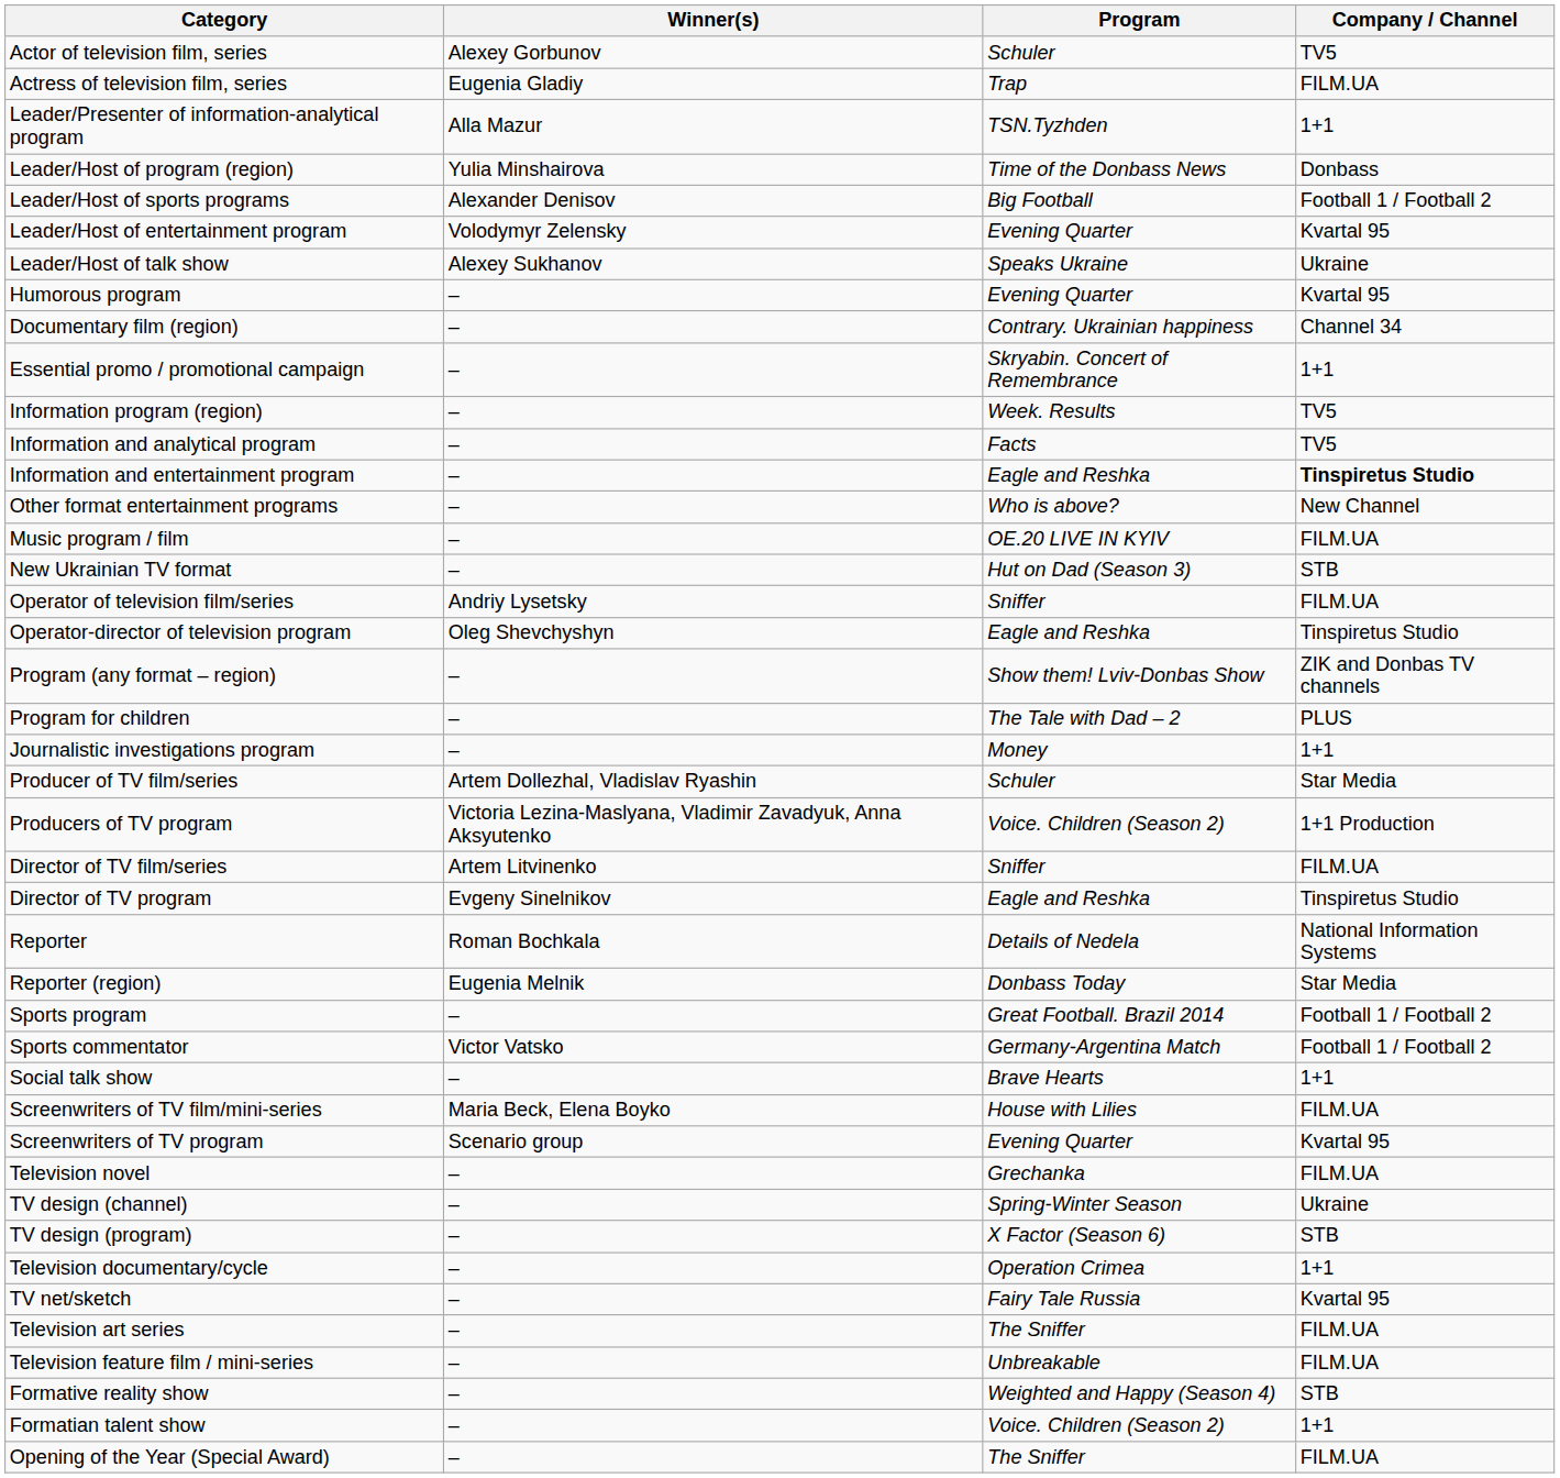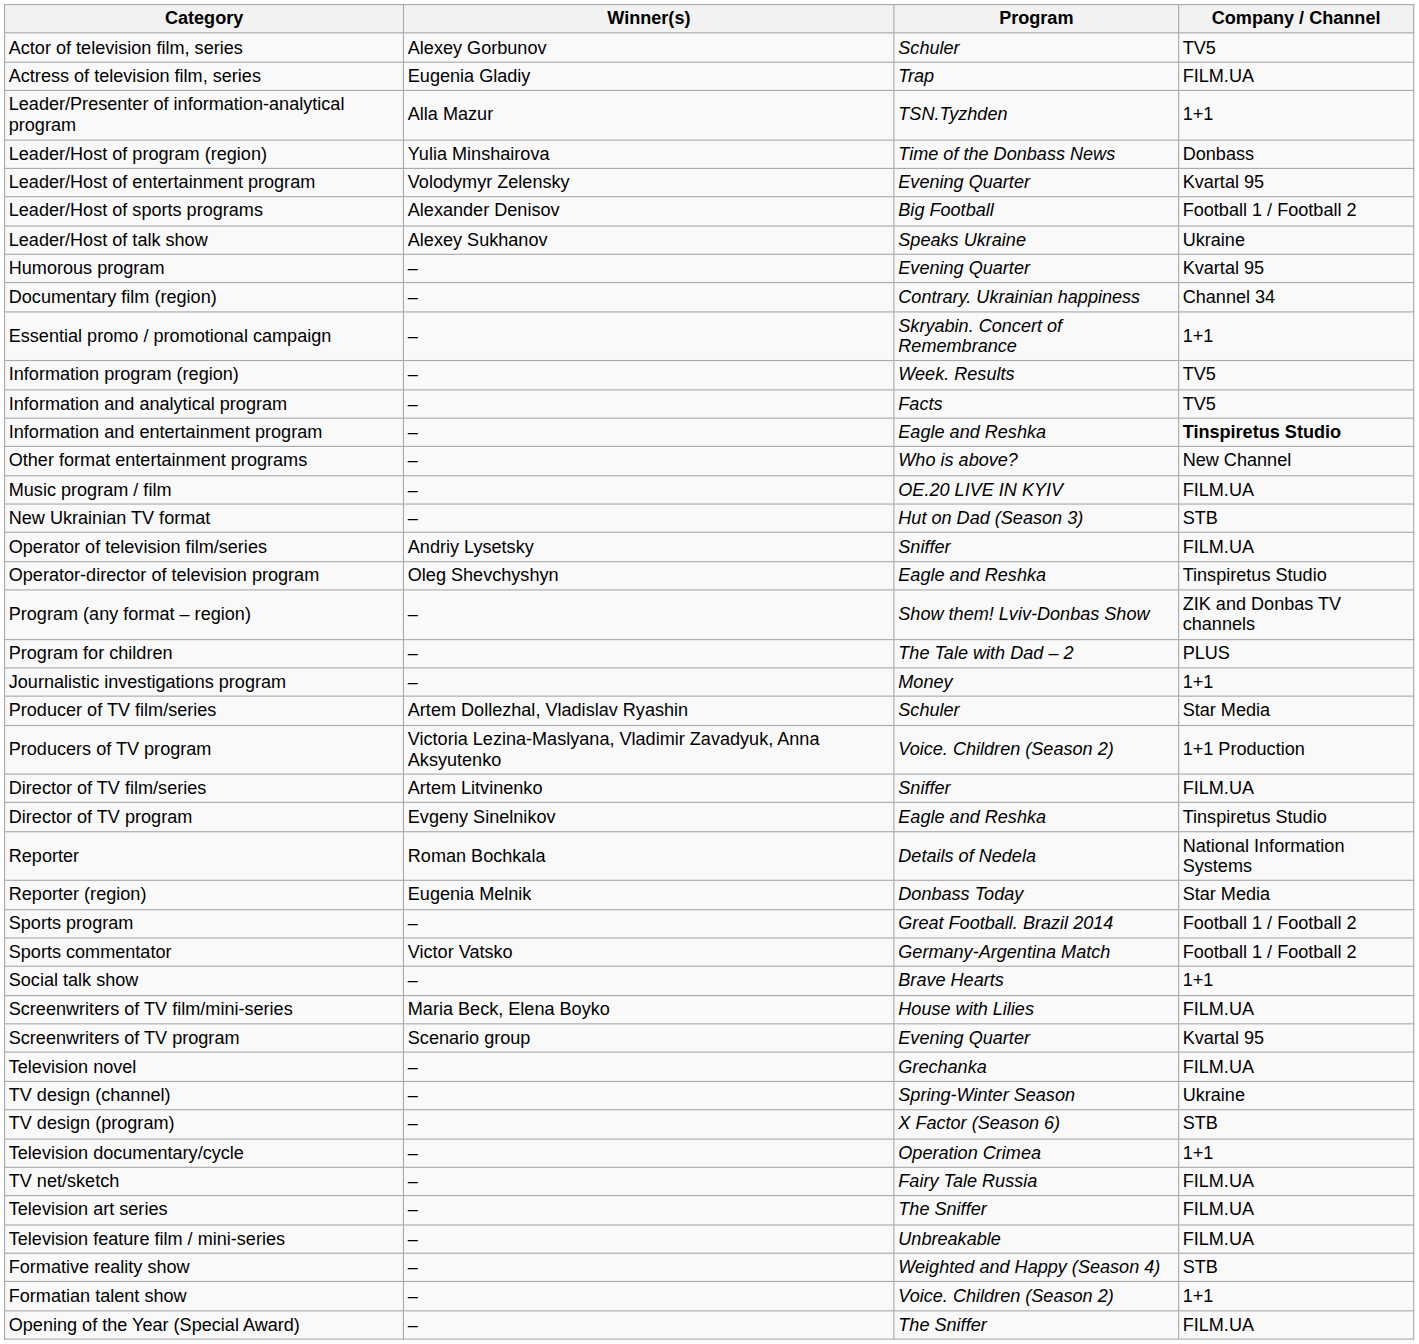 <table class="wikitable">
 <tr>
 <th>Category</th>
 <th>Winner(s)</th>
 <th>Program</th>
 <th>Company / Channel</th>
 </tr>
 <tr>
 <td>Actor of television film, series</td>
 <td>Alexey Gorbunov</td>
 <td><em>Schuler</em></td>
 <td>TV5</td>
 </tr>
 <tr>
 <td>Actress of television film, series</td>
 <td>Eugenia Gladiy</td>
 <td><em>Trap</em></td>
 <td>FILM.UA</td>
 </tr>
 <tr>
 <td>Leader/Presenter of information-analytical program</td>
 <td>Alla Mazur</td>
 <td><em>TSN.Tyzhden</em></td>
 <td>1+1</td>
 </tr>
 <tr>
 <td>Leader/Host of program (region)</td>
 <td>Yulia Minshairova</td>
 <td><em>Time of the Donbass News</em></td>
 <td>Donbass</td>
 </tr>
 <tr>
+<td>Leader/Host of entertainment program</td>
+<td>Volodymyr Zelensky</td>
+<td><em>Evening Quarter</em></td>
+<td>Kvartal 95</td>
+</tr>
+<tr>
 <td>Leader/Host of sports programs</td>
 <td>Alexander Denisov</td>
 <td><em>Big Football</em></td>
 <td>Football 1 / Football 2</td>
-</tr>
-<tr>
-<td>Leader/Host of entertainment program</td>
-<td>Volodymyr Zelensky</td>
-<td><em>Evening Quarter</em></td>
-<td>Kvartal 95</td>
 </tr>
 <tr>
 <td>Leader/Host of talk show</td>
 <td>Alexey Sukhanov</td>
 <td><em>Speaks Ukraine</em></td>
 <td>Ukraine</td>
 </tr>
 <tr>
 <td>Humorous program</td>
 <td>–</td>
 <td><em>Evening Quarter</em></td>
 <td>Kvartal 95</td>
 </tr>
 <tr>
 <td>Documentary film (region)</td>
 <td>–</td>
 <td><em>Contrary. Ukrainian happiness</em></td>
 <td>Channel 34</td>
 </tr>
 <tr>
 <td>Essential promo / promotional campaign</td>
 <td>–</td>
 <td><em>Skryabin. Concert of Remembrance</em></td>
 <td>1+1</td>
 </tr>
 <tr>
 <td>Information program (region)</td>
 <td>–</td>
 <td><em>Week. Results</em></td>
 <td>TV5</td>
 </tr>
 <tr>
 <td>Information and analytical program</td>
 <td>–</td>
 <td><em>Facts</em></td>
 <td>TV5</td>
 </tr>
 <tr>
 <td>Information and entertainment program</td>
 <td>–</td>
 <td><em>Eagle and Reshka</em></td>
 <td><strong>Tinspiretus Studio</strong></td>
 </tr>
 <tr>
 <td>Other format entertainment programs</td>
 <td>–</td>
 <td><em>Who is above?</em></td>
 <td>New Channel</td>
 </tr>
 <tr>
 <td>Music program / film</td>
 <td>–</td>
 <td><em>OE.20 LIVE IN KYIV</em></td>
 <td>FILM.UA</td>
 </tr>
 <tr>
 <td>New Ukrainian TV format</td>
 <td>–</td>
 <td><em>Hut on Dad (Season 3)</em></td>
 <td>STB</td>
 </tr>
 <tr>
 <td>Operator of television film/series</td>
 <td>Andriy Lysetsky</td>
 <td><em>Sniffer</em></td>
 <td>FILM.UA</td>
 </tr>
 <tr>
 <td>Operator-director of television program</td>
 <td>Oleg Shevchyshyn</td>
 <td><em>Eagle and Reshka</em></td>
 <td>Tinspiretus Studio</td>
 </tr>
 <tr>
 <td>Program (any format – region)</td>
 <td>–</td>
 <td><em>Show them! Lviv-Donbas Show</em></td>
 <td>ZIK and Donbas TV channels</td>
 </tr>
 <tr>
 <td>Program for children</td>
 <td>–</td>
 <td><em>The Tale with Dad – 2</em></td>
 <td>PLUS</td>
 </tr>
 <tr>
 <td>Journalistic investigations program</td>
 <td>–</td>
 <td><em>Money</em></td>
 <td>1+1</td>
 </tr>
 <tr>
 <td>Producer of TV film/series</td>
 <td>Artem Dollezhal, Vladislav Ryashin</td>
 <td><em>Schuler</em></td>
 <td>Star Media</td>
 </tr>
 <tr>
 <td>Producers of TV program</td>
 <td>Victoria Lezina-Maslyana, Vladimir Zavadyuk, Anna Aksyutenko</td>
 <td><em>Voice. Children (Season 2)</em></td>
 <td>1+1 Production</td>
 </tr>
 <tr>
 <td>Director of TV film/series</td>
 <td>Artem Litvinenko</td>
 <td><em>Sniffer</em></td>
 <td>FILM.UA</td>
 </tr>
 <tr>
 <td>Director of TV program</td>
 <td>Evgeny Sinelnikov</td>
 <td><em>Eagle and Reshka</em></td>
 <td>Tinspiretus Studio</td>
 </tr>
 <tr>
 <td>Reporter</td>
 <td>Roman Bochkala</td>
 <td><em>Details of Nedela</em></td>
 <td>National Information Systems</td>
 </tr>
 <tr>
 <td>Reporter (region)</td>
 <td>Eugenia Melnik</td>
 <td><em>Donbass Today</em></td>
 <td>Star Media</td>
 </tr>
 <tr>
 <td>Sports program</td>
 <td>–</td>
 <td><em>Great Football. Brazil 2014</em></td>
 <td>Football 1 / Football 2</td>
 </tr>
 <tr>
 <td>Sports commentator</td>
 <td>Victor Vatsko</td>
 <td><em>Germany-Argentina Match</em></td>
 <td>Football 1 / Football 2</td>
 </tr>
 <tr>
 <td>Social talk show</td>
 <td>–</td>
 <td><em>Brave Hearts</em></td>
 <td>1+1</td>
 </tr>
 <tr>
 <td>Screenwriters of TV film/mini-series</td>
 <td>Maria Beck, Elena Boyko</td>
 <td><em>House with Lilies</em></td>
 <td>FILM.UA</td>
 </tr>
 <tr>
 <td>Screenwriters of TV program</td>
 <td>Scenario group</td>
 <td><em>Evening Quarter</em></td>
 <td>Kvartal 95</td>
 </tr>
 <tr>
 <td>Television novel</td>
 <td>–</td>
 <td><em>Grechanka</em></td>
 <td>FILM.UA</td>
 </tr>
 <tr>
 <td>TV design (channel)</td>
 <td>–</td>
 <td><em>Spring-Winter Season</em></td>
 <td>Ukraine</td>
 </tr>
 <tr>
 <td>TV design (program)</td>
 <td>–</td>
 <td><em>X Factor (Season 6)</em></td>
 <td>STB</td>
 </tr>
 <tr>
 <td>Television documentary/cycle</td>
 <td>–</td>
 <td><em>Operation Crimea</em></td>
 <td>1+1</td>
 </tr>
 <tr>
 <td>TV net/sketch</td>
 <td>–</td>
 <td><em>Fairy Tale Russia</em></td>
-<td>Kvartal 95</td>
+<td>FILM.UA</td>
 </tr>
 <tr>
 <td>Television art series</td>
 <td>–</td>
 <td><em>The Sniffer</em></td>
 <td>FILM.UA</td>
 </tr>
 <tr>
 <td>Television feature film / mini-series</td>
 <td>–</td>
 <td><em>Unbreakable</em></td>
 <td>FILM.UA</td>
 </tr>
 <tr>
 <td>Formative reality show</td>
 <td>–</td>
 <td><em>Weighted and Happy (Season 4)</em></td>
 <td>STB</td>
 </tr>
 <tr>
 <td>Formatian talent show</td>
 <td>–</td>
 <td><em>Voice. Children (Season 2)</em></td>
 <td>1+1</td>
 </tr>
 <tr>
 <td>Opening of the Year (Special Award)</td>
 <td>–</td>
 <td><em>The Sniffer</em></td>
 <td>FILM.UA</td>
 </tr>
 </table>
